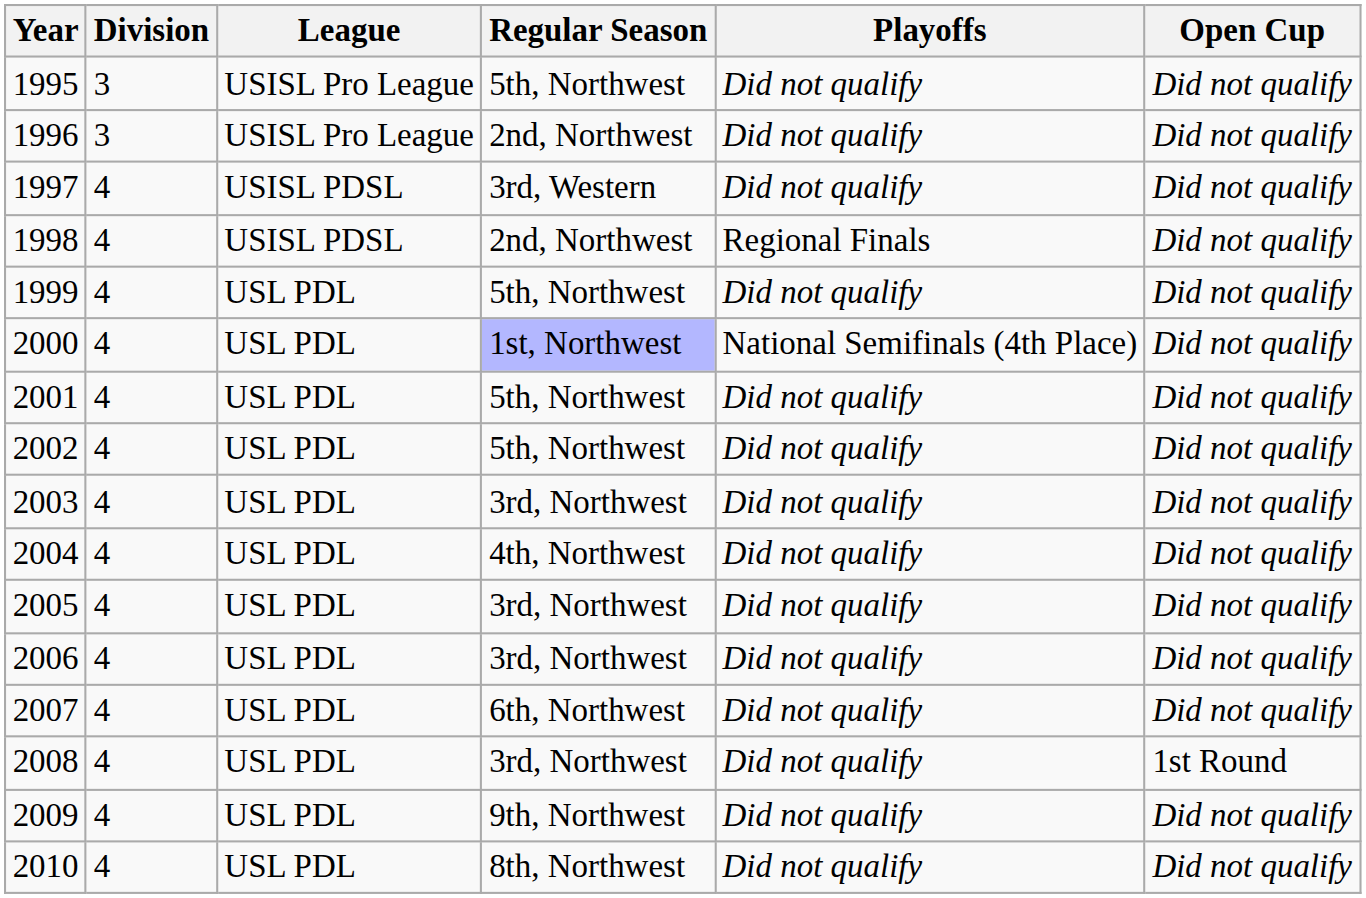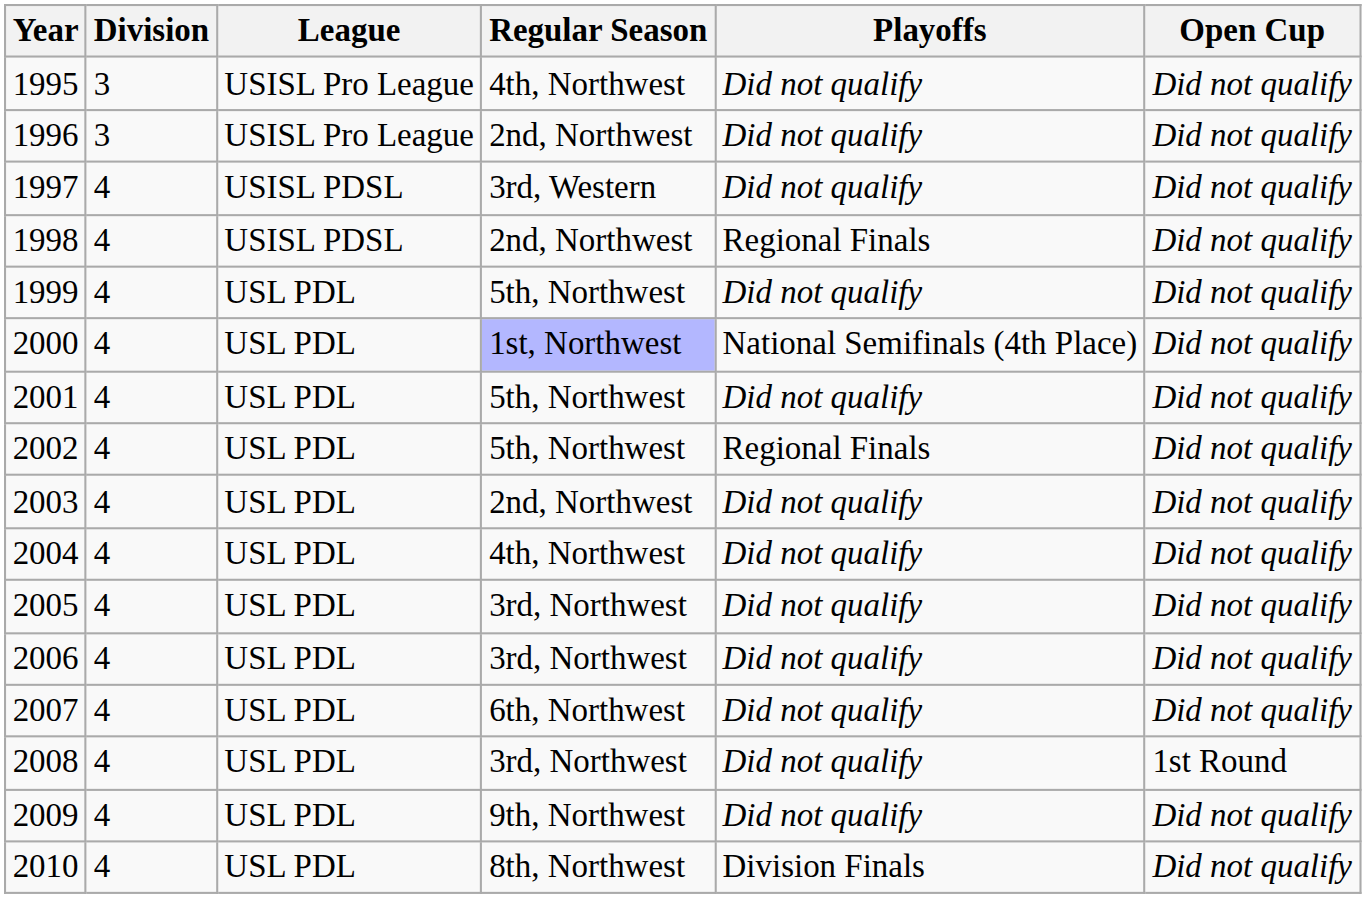 <table class="wikitable">
 <tr>
 <th>Year</th>
 <th>Division</th>
 <th>League</th>
 <th>Regular Season</th>
 <th>Playoffs</th>
 <th>Open Cup</th>
 </tr>
 <tr>
 <td>1995</td>
 <td>3</td>
 <td>USISL Pro League</td>
-<td>5th, Northwest</td>
+<td>4th, Northwest</td>
 <td><em>Did not qualify</em></td>
 <td><em>Did not qualify</em></td>
 </tr>
 <tr>
 <td>1996</td>
 <td>3</td>
 <td>USISL Pro League</td>
 <td>2nd, Northwest</td>
 <td><em>Did not qualify</em></td>
 <td><em>Did not qualify</em></td>
 </tr>
 <tr>
 <td>1997</td>
 <td>4</td>
 <td>USISL PDSL</td>
 <td>3rd, Western</td>
 <td><em>Did not qualify</em></td>
 <td><em>Did not qualify</em></td>
 </tr>
 <tr>
 <td>1998</td>
 <td>4</td>
 <td>USISL PDSL</td>
 <td>2nd, Northwest</td>
 <td>Regional Finals</td>
 <td><em>Did not qualify</em></td>
 </tr>
 <tr>
 <td>1999</td>
 <td>4</td>
 <td>USL PDL</td>
 <td>5th, Northwest</td>
 <td><em>Did not qualify</em></td>
 <td><em>Did not qualify</em></td>
 </tr>
 <tr>
 <td>2000</td>
 <td>4</td>
 <td>USL PDL</td>
 <td bgcolor="B3B7FF">1st, Northwest</td>
 <td>National Semifinals (4th Place)</td>
 <td><em>Did not qualify</em></td>
 </tr>
 <tr>
 <td>2001</td>
 <td>4</td>
 <td>USL PDL</td>
 <td>5th, Northwest</td>
 <td><em>Did not qualify</em></td>
 <td><em>Did not qualify</em></td>
 </tr>
 <tr>
 <td>2002</td>
 <td>4</td>
 <td>USL PDL</td>
 <td>5th, Northwest</td>
-<td><em>Did not qualify</em></td>
+<td>Regional Finals</td>
 <td><em>Did not qualify</em></td>
 </tr>
 <tr>
 <td>2003</td>
 <td>4</td>
 <td>USL PDL</td>
-<td>3rd, Northwest</td>
+<td>2nd, Northwest</td>
 <td><em>Did not qualify</em></td>
 <td><em>Did not qualify</em></td>
 </tr>
 <tr>
 <td>2004</td>
 <td>4</td>
 <td>USL PDL</td>
 <td>4th, Northwest</td>
 <td><em>Did not qualify</em></td>
 <td><em>Did not qualify</em></td>
 </tr>
 <tr>
 <td>2005</td>
 <td>4</td>
 <td>USL PDL</td>
 <td>3rd, Northwest</td>
 <td><em>Did not qualify</em></td>
 <td><em>Did not qualify</em></td>
 </tr>
 <tr>
 <td>2006</td>
 <td>4</td>
 <td>USL PDL</td>
 <td>3rd, Northwest</td>
 <td><em>Did not qualify</em></td>
 <td><em>Did not qualify</em></td>
 </tr>
 <tr>
 <td>2007</td>
 <td>4</td>
 <td>USL PDL</td>
 <td>6th, Northwest</td>
 <td><em>Did not qualify</em></td>
 <td><em>Did not qualify</em></td>
 </tr>
 <tr>
 <td>2008</td>
 <td>4</td>
 <td>USL PDL</td>
 <td>3rd, Northwest</td>
 <td><em>Did not qualify</em></td>
 <td>1st Round</td>
 </tr>
 <tr>
 <td>2009</td>
 <td>4</td>
 <td>USL PDL</td>
 <td>9th, Northwest</td>
 <td><em>Did not qualify</em></td>
 <td><em>Did not qualify</em></td>
 </tr>
 <tr>
 <td>2010</td>
 <td>4</td>
 <td>USL PDL</td>
 <td>8th, Northwest</td>
-<td><em>Did not qualify</em></td>
+<td>Division Finals</td>
 <td><em>Did not qualify</em></td>
 </tr>
 </table>
